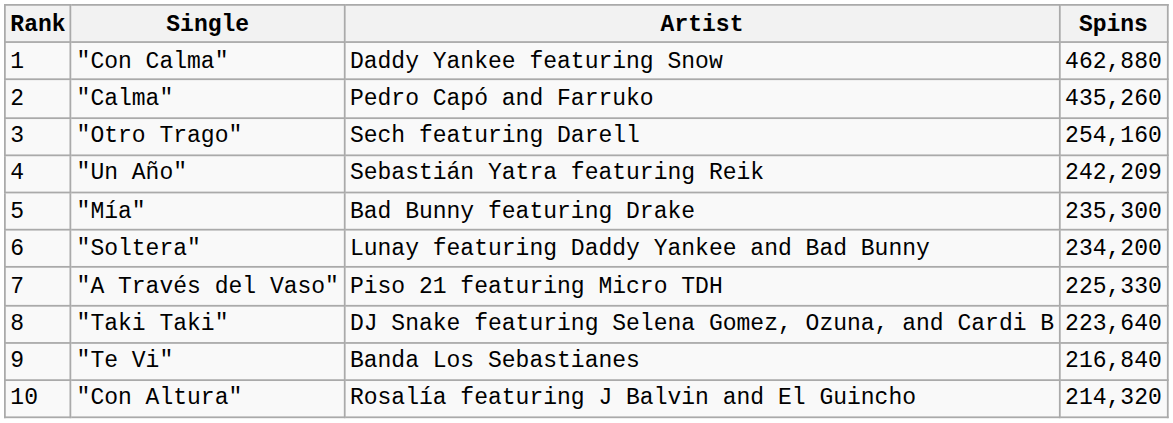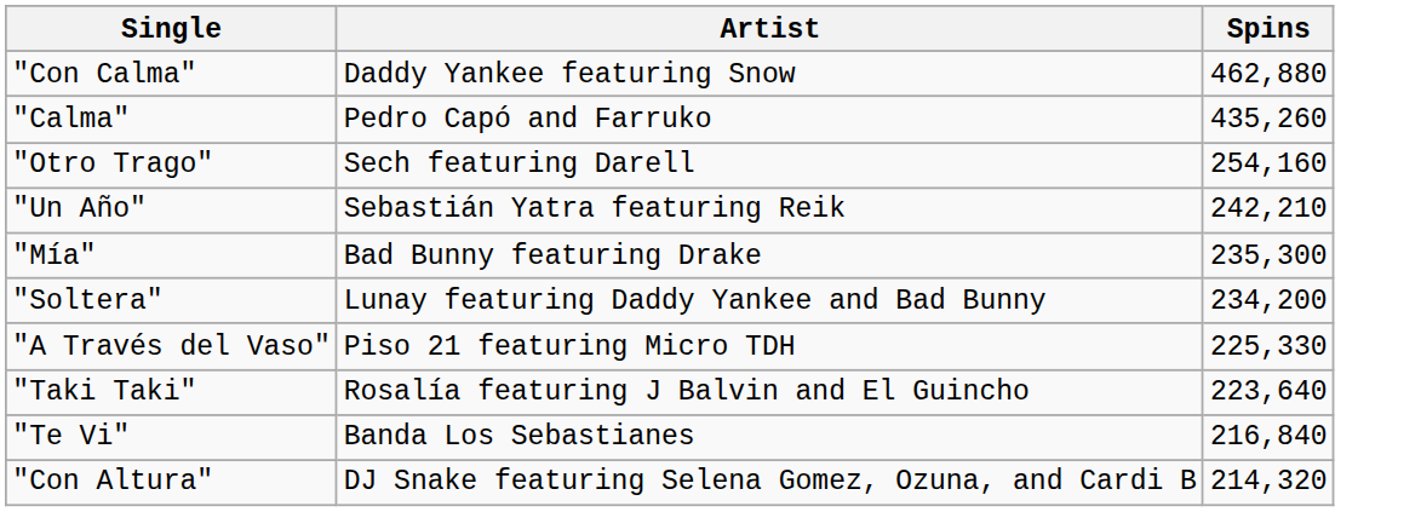 <table class="wikitable">
 <tr>
-<th>Rank</th>
 <th>Single</th>
 <th>Artist</th>
 <th>Spins</th>
 </tr>
 <tr>
-<td>1</td>
 <td>"Con Calma"</td>
 <td>Daddy Yankee featuring Snow</td>
 <td>462,880</td>
 </tr>
 <tr>
-<td>2</td>
 <td>"Calma"</td>
 <td>Pedro Capó and Farruko</td>
 <td>435,260</td>
 </tr>
 <tr>
-<td>3</td>
 <td>"Otro Trago"</td>
 <td>Sech featuring Darell</td>
 <td>254,160</td>
 </tr>
 <tr>
-<td>4</td>
 <td>"Un Año"</td>
 <td>Sebastián Yatra featuring Reik</td>
-<td>242,209</td>
+<td>242,210</td>
 </tr>
 <tr>
-<td>5</td>
 <td>"Mía"</td>
 <td>Bad Bunny featuring Drake</td>
 <td>235,300</td>
 </tr>
 <tr>
-<td>6</td>
 <td>"Soltera"</td>
 <td>Lunay featuring Daddy Yankee and Bad Bunny</td>
 <td>234,200</td>
 </tr>
 <tr>
-<td>7</td>
 <td>"A Través del Vaso"</td>
 <td>Piso 21 featuring Micro TDH</td>
 <td>225,330</td>
 </tr>
 <tr>
-<td>8</td>
 <td>"Taki Taki"</td>
-<td>DJ Snake featuring Selena Gomez, Ozuna, and Cardi B</td>
+<td>Rosalía featuring J Balvin and El Guincho</td>
 <td>223,640</td>
 </tr>
 <tr>
-<td>9</td>
 <td>"Te Vi"</td>
 <td>Banda Los Sebastianes</td>
 <td>216,840</td>
 </tr>
 <tr>
-<td>10</td>
 <td>"Con Altura"</td>
-<td>Rosalía featuring J Balvin and El Guincho</td>
+<td>DJ Snake featuring Selena Gomez, Ozuna, and Cardi B</td>
 <td>214,320</td>
 </tr>
 </table>
